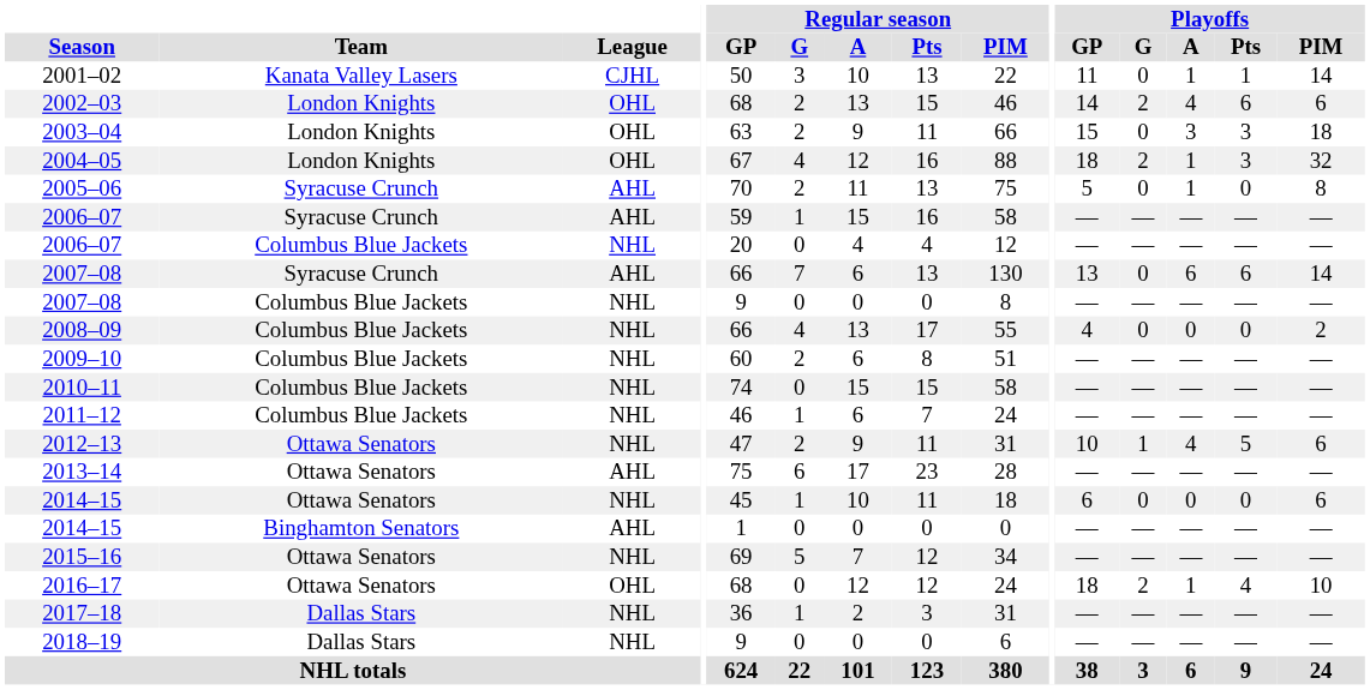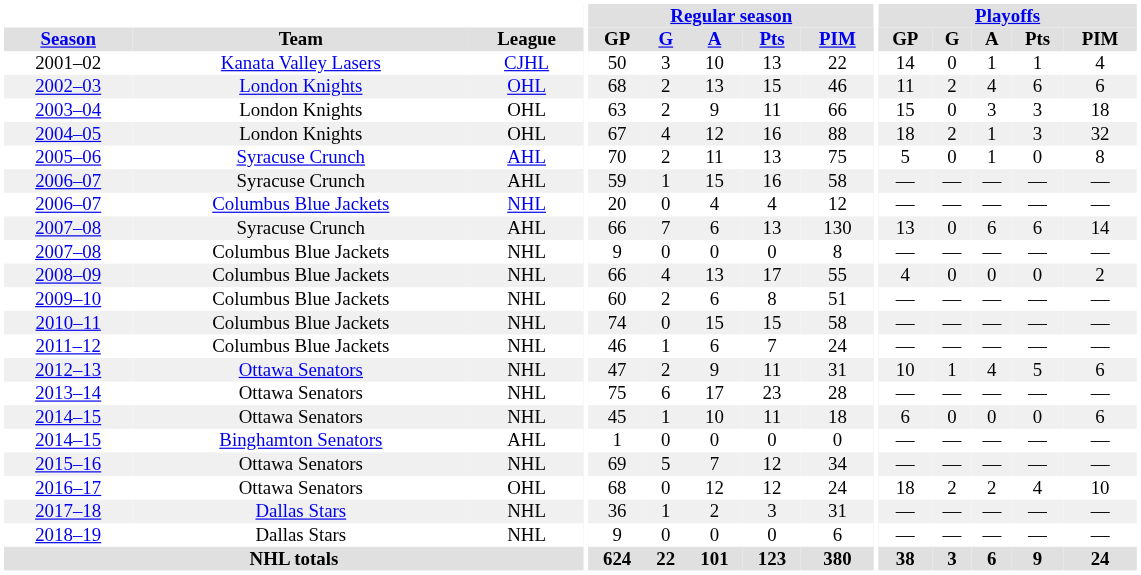 <table border="0" cellpadding="1" cellspacing="0" style="text-align:center; width:60em">
 <tr bgcolor="#e0e0e0">
 <th colspan="3" bgcolor="#ffffff"></th>
 <th rowspan="99" bgcolor="#ffffff"></th>
 <th colspan="5"><a href='#'>Regular season</a></th>
 <th rowspan="99" bgcolor="#ffffff"></th>
 <th colspan="5"><a href='#'>Playoffs</a></th>
 </tr>
 <tr bgcolor="#e0e0e0">
 <th><a href='#'>Season</a></th>
 <th>Team</th>
 <th>League</th>
 <th>GP</th>
 <th><a href='#'>G</a></th>
 <th><a href='#'>A</a></th>
 <th><a href='#'>Pts</a></th>
 <th><a href='#'>PIM</a></th>
 <th>GP</th>
 <th>G</th>
 <th>A</th>
 <th>Pts</th>
 <th>PIM</th>
 </tr>
 <tr>
 <td>2001–02</td>
 <td><a href='#'>Kanata Valley Lasers</a></td>
 <td><a href='#'>CJHL</a></td>
 <td>50</td>
 <td>3</td>
 <td>10</td>
 <td>13</td>
 <td>22</td>
-<td>11</td>
+<td>14</td>
 <td>0</td>
 <td>1</td>
 <td>1</td>
-<td>14</td>
+<td>4</td>
 </tr>
 <tr bgcolor="#f0f0f0">
 <td><a href='#'>2002–03</a></td>
 <td><a href='#'>London Knights</a></td>
 <td><a href='#'>OHL</a></td>
 <td>68</td>
 <td>2</td>
 <td>13</td>
 <td>15</td>
 <td>46</td>
-<td>14</td>
+<td>11</td>
 <td>2</td>
 <td>4</td>
 <td>6</td>
 <td>6</td>
 </tr>
 <tr>
 <td><a href='#'>2003–04</a></td>
 <td>London Knights</td>
 <td>OHL</td>
 <td>63</td>
 <td>2</td>
 <td>9</td>
 <td>11</td>
 <td>66</td>
 <td>15</td>
 <td>0</td>
 <td>3</td>
 <td>3</td>
 <td>18</td>
 </tr>
 <tr bgcolor="#f0f0f0">
 <td><a href='#'>2004–05</a></td>
 <td>London Knights</td>
 <td>OHL</td>
 <td>67</td>
 <td>4</td>
 <td>12</td>
 <td>16</td>
 <td>88</td>
 <td>18</td>
 <td>2</td>
 <td>1</td>
 <td>3</td>
 <td>32</td>
 </tr>
 <tr>
 <td><a href='#'>2005–06</a></td>
 <td><a href='#'>Syracuse Crunch</a></td>
 <td><a href='#'>AHL</a></td>
 <td>70</td>
 <td>2</td>
 <td>11</td>
 <td>13</td>
 <td>75</td>
 <td>5</td>
 <td>0</td>
 <td>1</td>
 <td>0</td>
 <td>8</td>
 </tr>
 <tr bgcolor="#f0f0f0">
 <td><a href='#'>2006–07</a></td>
 <td>Syracuse Crunch</td>
 <td>AHL</td>
 <td>59</td>
 <td>1</td>
 <td>15</td>
 <td>16</td>
 <td>58</td>
 <td>—</td>
 <td>—</td>
 <td>—</td>
 <td>—</td>
 <td>—</td>
 </tr>
 <tr>
 <td><a href='#'>2006–07</a></td>
 <td><a href='#'>Columbus Blue Jackets</a></td>
 <td><a href='#'>NHL</a></td>
 <td>20</td>
 <td>0</td>
 <td>4</td>
 <td>4</td>
 <td>12</td>
 <td>—</td>
 <td>—</td>
 <td>—</td>
 <td>—</td>
 <td>—</td>
 </tr>
 <tr bgcolor="#f0f0f0">
 <td><a href='#'>2007–08</a></td>
 <td>Syracuse Crunch</td>
 <td>AHL</td>
 <td>66</td>
 <td>7</td>
 <td>6</td>
 <td>13</td>
 <td>130</td>
 <td>13</td>
 <td>0</td>
 <td>6</td>
 <td>6</td>
 <td>14</td>
 </tr>
 <tr>
 <td><a href='#'>2007–08</a></td>
 <td>Columbus Blue Jackets</td>
 <td>NHL</td>
 <td>9</td>
 <td>0</td>
 <td>0</td>
 <td>0</td>
 <td>8</td>
 <td>—</td>
 <td>—</td>
 <td>—</td>
 <td>—</td>
 <td>—</td>
 </tr>
 <tr bgcolor="#f0f0f0">
 <td><a href='#'>2008–09</a></td>
 <td>Columbus Blue Jackets</td>
 <td>NHL</td>
 <td>66</td>
 <td>4</td>
 <td>13</td>
 <td>17</td>
 <td>55</td>
 <td>4</td>
 <td>0</td>
 <td>0</td>
 <td>0</td>
 <td>2</td>
 </tr>
 <tr>
 <td><a href='#'>2009–10</a></td>
 <td>Columbus Blue Jackets</td>
 <td>NHL</td>
 <td>60</td>
 <td>2</td>
 <td>6</td>
 <td>8</td>
 <td>51</td>
 <td>—</td>
 <td>—</td>
 <td>—</td>
 <td>—</td>
 <td>—</td>
 </tr>
 <tr bgcolor="#f0f0f0">
 <td><a href='#'>2010–11</a></td>
 <td>Columbus Blue Jackets</td>
 <td>NHL</td>
 <td>74</td>
 <td>0</td>
 <td>15</td>
 <td>15</td>
 <td>58</td>
 <td>—</td>
 <td>—</td>
 <td>—</td>
 <td>—</td>
 <td>—</td>
 </tr>
 <tr>
 <td><a href='#'>2011–12</a></td>
 <td>Columbus Blue Jackets</td>
 <td>NHL</td>
 <td>46</td>
 <td>1</td>
 <td>6</td>
 <td>7</td>
 <td>24</td>
 <td>—</td>
 <td>—</td>
 <td>—</td>
 <td>—</td>
 <td>—</td>
 </tr>
 <tr bgcolor="#f0f0f0">
 <td><a href='#'>2012–13</a></td>
 <td><a href='#'>Ottawa Senators</a></td>
 <td>NHL</td>
 <td>47</td>
 <td>2</td>
 <td>9</td>
 <td>11</td>
 <td>31</td>
 <td>10</td>
 <td>1</td>
 <td>4</td>
 <td>5</td>
 <td>6</td>
 </tr>
 <tr>
 <td><a href='#'>2013–14</a></td>
 <td>Ottawa Senators</td>
-<td>AHL</td>
+<td>NHL</td>
 <td>75</td>
 <td>6</td>
 <td>17</td>
 <td>23</td>
 <td>28</td>
 <td>—</td>
 <td>—</td>
 <td>—</td>
 <td>—</td>
 <td>—</td>
 </tr>
 <tr bgcolor="#f0f0f0">
 <td><a href='#'>2014–15</a></td>
 <td>Ottawa Senators</td>
 <td>NHL</td>
 <td>45</td>
 <td>1</td>
 <td>10</td>
 <td>11</td>
 <td>18</td>
 <td>6</td>
 <td>0</td>
 <td>0</td>
 <td>0</td>
 <td>6</td>
 </tr>
 <tr>
 <td><a href='#'>2014–15</a></td>
 <td><a href='#'>Binghamton Senators</a></td>
 <td>AHL</td>
 <td>1</td>
 <td>0</td>
 <td>0</td>
 <td>0</td>
 <td>0</td>
 <td>—</td>
 <td>—</td>
 <td>—</td>
 <td>—</td>
 <td>—</td>
 </tr>
 <tr bgcolor="#f0f0f0">
 <td><a href='#'>2015–16</a></td>
 <td>Ottawa Senators</td>
 <td>NHL</td>
 <td>69</td>
 <td>5</td>
 <td>7</td>
 <td>12</td>
 <td>34</td>
 <td>—</td>
 <td>—</td>
 <td>—</td>
 <td>—</td>
 <td>—</td>
 </tr>
 <tr>
 <td><a href='#'>2016–17</a></td>
 <td>Ottawa Senators</td>
 <td>OHL</td>
 <td>68</td>
 <td>0</td>
 <td>12</td>
 <td>12</td>
 <td>24</td>
 <td>18</td>
 <td>2</td>
-<td>1</td>
+<td>2</td>
 <td>4</td>
 <td>10</td>
 </tr>
 <tr bgcolor="#f0f0f0">
 <td><a href='#'>2017–18</a></td>
 <td><a href='#'>Dallas Stars</a></td>
 <td>NHL</td>
 <td>36</td>
 <td>1</td>
 <td>2</td>
 <td>3</td>
 <td>31</td>
 <td>—</td>
 <td>—</td>
 <td>—</td>
 <td>—</td>
 <td>—</td>
 </tr>
 <tr>
 <td><a href='#'>2018–19</a></td>
 <td>Dallas Stars</td>
 <td>NHL</td>
 <td>9</td>
 <td>0</td>
 <td>0</td>
 <td>0</td>
 <td>6</td>
 <td>—</td>
 <td>—</td>
 <td>—</td>
 <td>—</td>
 <td>—</td>
 </tr>
 <tr bgcolor="#e0e0e0">
 <th colspan="3">NHL totals</th>
 <th>624</th>
 <th>22</th>
 <th>101</th>
 <th>123</th>
 <th>380</th>
 <th>38</th>
 <th>3</th>
 <th>6</th>
 <th>9</th>
 <th>24</th>
 </tr>
 </table>
